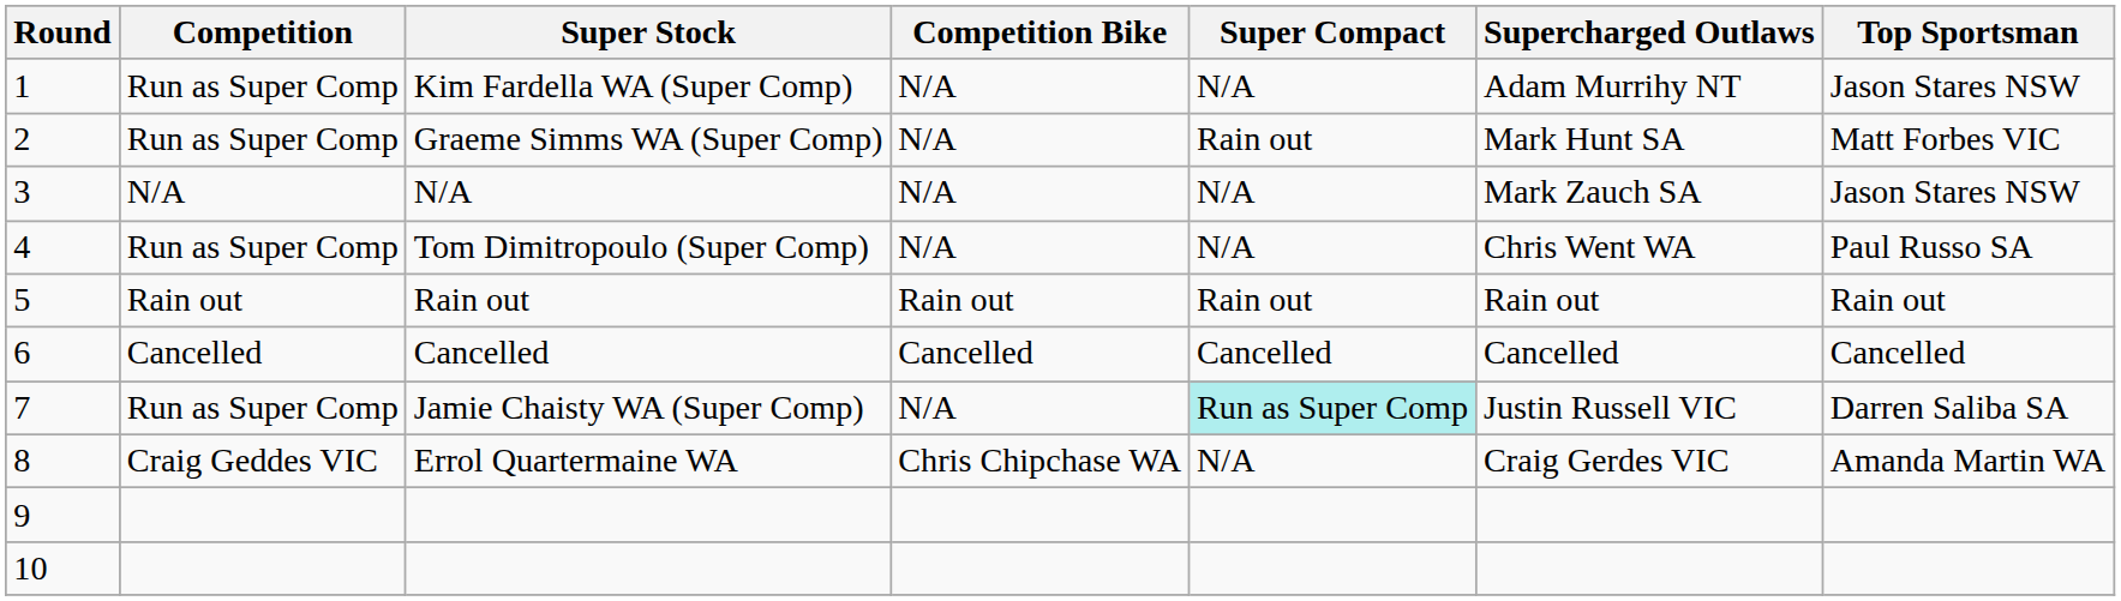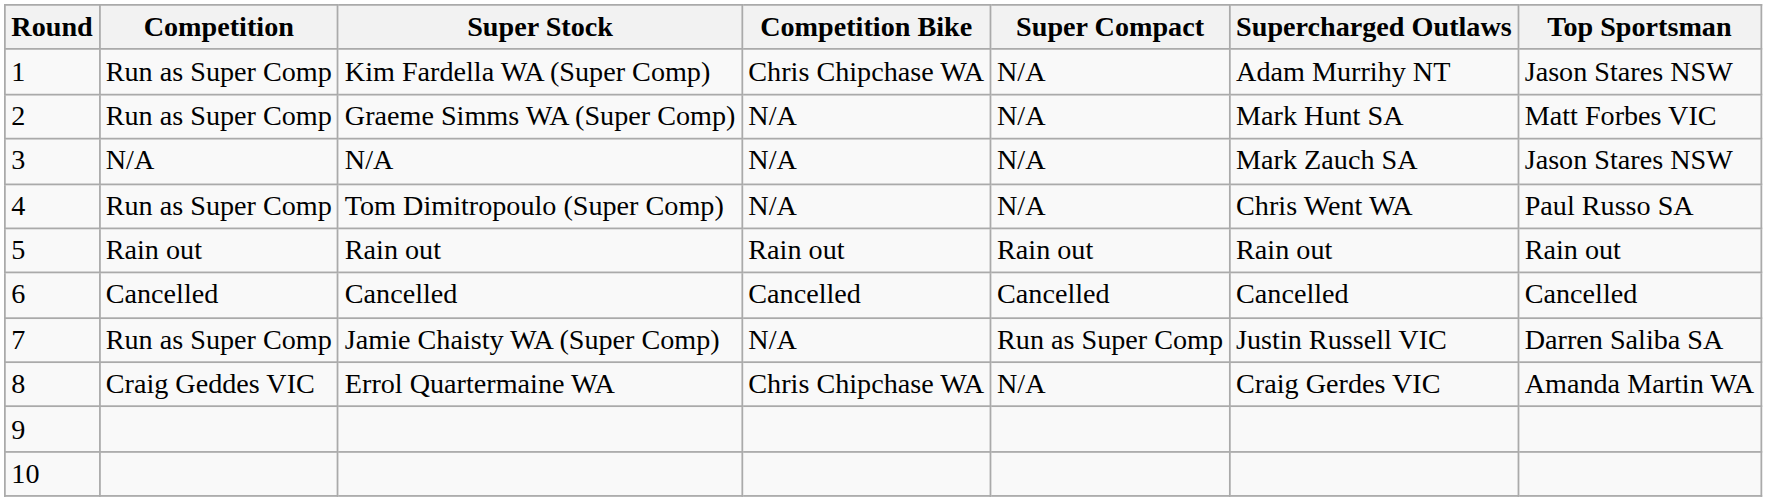 <table class="wikitable">
 <tr>
 <th>Round</th>
 <th>Competition</th>
 <th>Super Stock</th>
 <th>Competition Bike</th>
 <th>Super Compact</th>
 <th>Supercharged Outlaws</th>
 <th>Top Sportsman</th>
 </tr>
 <tr>
 <td>1</td>
 <td>Run as Super Comp</td>
 <td>Kim Fardella WA (Super Comp)</td>
-<td>N/A</td>
+<td>Chris Chipchase WA</td>
 <td>N/A</td>
 <td>Adam Murrihy NT</td>
 <td>Jason Stares NSW</td>
 </tr>
 <tr>
 <td>2</td>
 <td>Run as Super Comp</td>
 <td>Graeme Simms WA (Super Comp)</td>
 <td>N/A</td>
-<td>Rain out</td>
+<td>N/A</td>
 <td>Mark Hunt SA</td>
 <td>Matt Forbes VIC</td>
 </tr>
 <tr>
 <td>3</td>
 <td>N/A</td>
 <td>N/A</td>
 <td>N/A</td>
 <td>N/A</td>
 <td>Mark Zauch SA</td>
 <td>Jason Stares NSW</td>
 </tr>
 <tr>
 <td>4</td>
 <td>Run as Super Comp</td>
 <td>Tom Dimitropoulo (Super Comp)</td>
 <td>N/A</td>
 <td>N/A</td>
 <td>Chris Went WA</td>
 <td>Paul Russo SA</td>
 </tr>
 <tr>
 <td>5</td>
 <td>Rain out</td>
 <td>Rain out</td>
 <td>Rain out</td>
 <td>Rain out</td>
 <td>Rain out</td>
 <td>Rain out</td>
 </tr>
 <tr>
 <td>6</td>
 <td>Cancelled</td>
 <td>Cancelled</td>
 <td>Cancelled</td>
 <td>Cancelled</td>
 <td>Cancelled</td>
 <td>Cancelled</td>
 </tr>
 <tr>
 <td>7</td>
 <td>Run as Super Comp</td>
 <td>Jamie Chaisty WA (Super Comp)</td>
 <td>N/A</td>
-<td style="background: paleturquoise;">Run as Super Comp</td>
+<td>Run as Super Comp</td>
 <td>Justin Russell VIC</td>
 <td>Darren Saliba SA</td>
 </tr>
 <tr>
 <td>8</td>
 <td>Craig Geddes VIC</td>
 <td>Errol Quartermaine WA</td>
 <td>Chris Chipchase WA</td>
 <td>N/A</td>
 <td>Craig Gerdes VIC</td>
 <td>Amanda Martin WA</td>
 </tr>
 <tr>
 <td>9</td>
 <td></td>
 <td></td>
 <td></td>
 <td></td>
 <td></td>
 <td></td>
 </tr>
 <tr>
 <td>10</td>
 <td></td>
 <td></td>
 <td></td>
 <td></td>
 <td></td>
 <td></td>
 </tr>
 </table>
